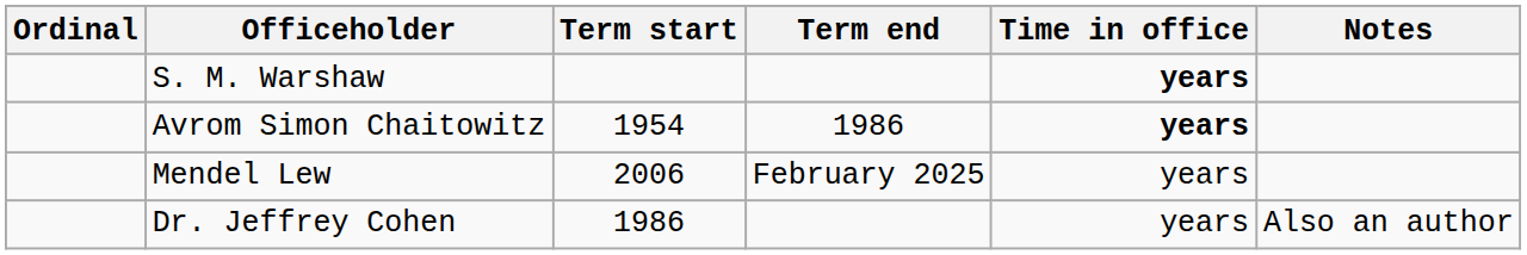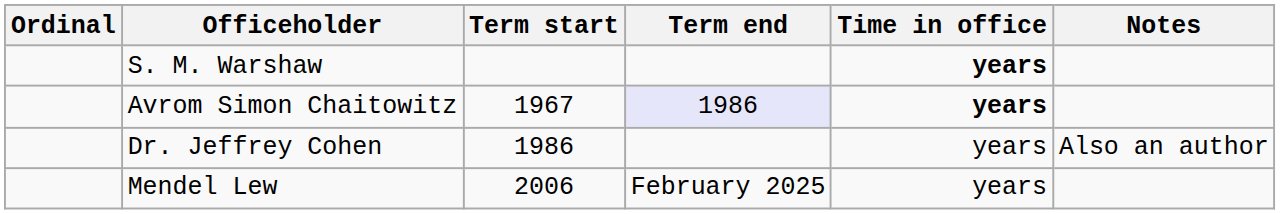 <table class="wikitable">
 <tr>
 <th>Ordinal</th>
 <th>Officeholder</th>
 <th>Term start</th>
 <th>Term end</th>
 <th>Time in office</th>
 <th>Notes</th>
 </tr>
 <tr>
 <td align="center"></td>
 <td>S. M. Warshaw</td>
 <td align=center></td>
 <td align=center></td>
 <td align="right"><strong> years</strong></td>
 <td></td>
 </tr>
 <tr>
 <td align="center"></td>
 <td>Avrom Simon Chaitowitz</td>
-<td align=center>1954</td>
-<td align=center>1986</td>
+<td align=center>1967</td>
+<td align=center style="background: lavender;">1986</td>
 <td align="right"><strong> years</strong></td>
-<td></td>
-</tr>
-<tr>
-<td align="center"></td>
-<td>Mendel Lew</td>
-<td align=center>2006</td>
-<td align=center>February 2025</td>
-<td align="right"> years</td>
 <td></td>
 </tr>
 <tr>
 <td align="center"></td>
 <td>Dr. Jeffrey Cohen</td>
 <td align=center>1986</td>
 <td align=center></td>
 <td align="right"> years</td>
 <td>Also an author</td>
 </tr>
+<tr>
+<td align="center"></td>
+<td>Mendel Lew</td>
+<td align=center>2006</td>
+<td align=center>February 2025</td>
+<td align="right"> years</td>
+<td></td>
+</tr>
 </table>
